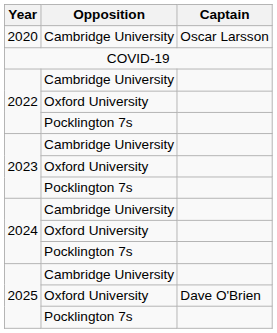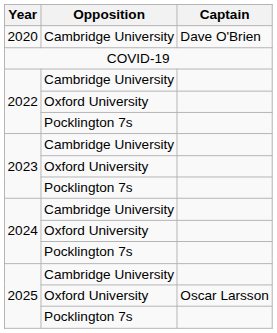 <table class="wikitable">
 <tr>
 <th>Year</th>
 <th>Opposition</th>
 <th>Captain</th>
 </tr>
 <tr>
 <td>2020</td>
 <td>Cambridge University</td>
-<td>Oscar Larsson </td>
+<td>Dave O'Brien </td>
 </tr>
 <tr>
 <td align=center colspan="7">COVID-19</td>
 </tr>
 <tr>
 <td rowspan=3>2022</td>
 <td>Cambridge University</td>
 <td></td>
 </tr>
 <tr>
 <td>Oxford University</td>
 <td></td>
 </tr>
 <tr>
 <td>Pocklington 7s</td>
 <td></td>
 </tr>
 <tr>
 <td rowspan=3>2023</td>
 <td>Cambridge University</td>
 <td></td>
 </tr>
 <tr>
 <td>Oxford University</td>
 <td></td>
 </tr>
 <tr>
 <td>Pocklington 7s</td>
 <td></td>
 </tr>
 <tr>
 <td rowspan=3>2024</td>
 <td>Cambridge University</td>
 <td></td>
 </tr>
 <tr>
 <td>Oxford University</td>
 <td></td>
 </tr>
 <tr>
 <td>Pocklington 7s</td>
 <td></td>
 </tr>
 <tr>
 <td rowspan=3>2025</td>
 <td>Cambridge University</td>
 <td></td>
 </tr>
 <tr>
 <td>Oxford University</td>
-<td>Dave O'Brien </td>
+<td>Oscar Larsson </td>
 </tr>
 <tr>
 <td>Pocklington 7s</td>
 <td></td>
 </tr>
 </table>
